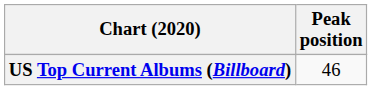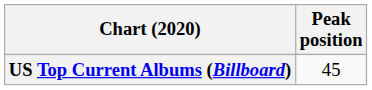 <table class="wikitable sortable plainrowheaders" style="text-align:center">
 <tr>
 <th scope="col">Chart (2020)</th>
 <th scope="col">Peak<br>position</th>
 </tr>
 <tr>
 </tr>
 <tr>
 </tr>
 <tr>
 <th scope="row">US <a href='#'>Top Current Albums</a> (<em><a href='#'>Billboard</a></em>)</th>
-<td>46</td>
+<td>45</td>
 </tr>
 </table>
